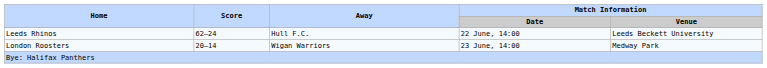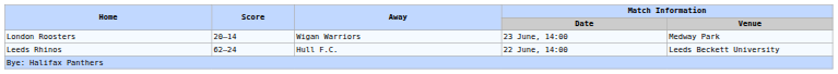 <table class="wikitable defaultcenter col1right col3left" style="font-size:90%; background-color:#F5FAFF" width=100%>
 <tr>
 <th scope="col" rowspan=2 style="background-color:#C1D8FF" width=25%>Home</th>
 <th scope="col" rowspan=2 style="background-color:#C1D8FF" width=10%>Score</th>
 <th scope="col" rowspan=2 style="background-color:#C1D8FF" width=25%>Away</th>
 <th colspan=2 style="background-color:#C1D8FF">Match Information</th>
 </tr>
 <tr>
 <th scope="col" style="background-color:#CCCCCC" width=20%>Date</th>
 <th scope="col" style="background-color:#CCCCCC" width=20%>Venue</th>
 </tr>
 <tr>
+<td>London Roosters </td>
+<td>20–14</td>
+<td> Wigan Warriors</td>
+<td>23 June, 14:00</td>
+<td>Medway Park</td>
+</tr>
+<tr>
 <td>Leeds Rhinos </td>
 <td>62–24</td>
 <td> Hull F.C.</td>
 <td>22 June, 14:00</td>
 <td>Leeds Beckett University</td>
 </tr>
 <tr>
-<td>London Roosters </td>
-<td>20–14</td>
-<td> Wigan Warriors</td>
-<td>23 June, 14:00</td>
-<td>Medway Park</td>
-</tr>
-<tr>
 <td colspan=5 style="background-color:#C1D8FF; text-align:left">Bye:  Halifax Panthers</td>
 </tr>
 </table>
